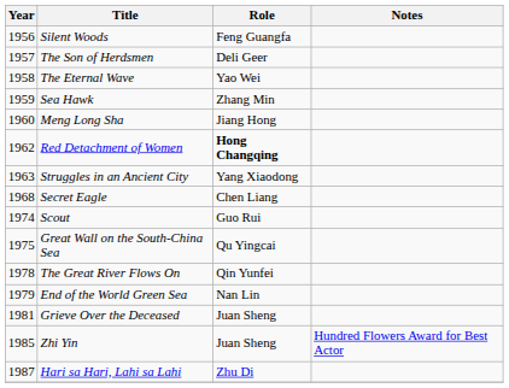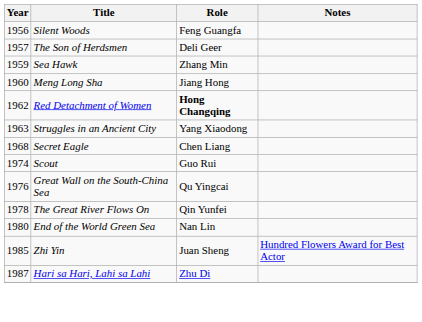 <table class="wikitable sortable">
 <tr>
 <th>Year</th>
 <th>Title</th>
 <th>Role</th>
 <th class="unsortable">Notes</th>
 </tr>
 <tr>
 <td>1956</td>
 <td><em>Silent Woods</em></td>
 <td>Feng Guangfa</td>
 <td></td>
 </tr>
 <tr>
 <td>1957</td>
 <td><em>The Son of Herdsmen</em></td>
 <td>Deli Geer</td>
-<td></td>
-</tr>
-<tr>
-<td>1958</td>
-<td><em>The Eternal Wave</em></td>
-<td>Yao Wei</td>
 <td></td>
 </tr>
 <tr>
 <td>1959</td>
 <td><em>Sea Hawk</em></td>
 <td>Zhang Min</td>
 <td></td>
 </tr>
 <tr>
 <td>1960</td>
 <td><em>Meng Long Sha</em></td>
 <td>Jiang Hong</td>
 <td></td>
 </tr>
 <tr>
 <td>1962</td>
 <td><em><a href='#'>Red Detachment of Women</a></em></td>
 <td><strong>Hong Changqing</strong></td>
 <td></td>
 </tr>
 <tr>
 <td>1963</td>
 <td><em>Struggles in an Ancient City</em></td>
 <td>Yang Xiaodong</td>
 <td></td>
 </tr>
 <tr>
 <td>1968</td>
 <td><em>Secret Eagle</em></td>
 <td>Chen Liang</td>
 <td></td>
 </tr>
 <tr>
 <td>1974</td>
 <td><em>Scout</em></td>
 <td>Guo Rui</td>
 <td></td>
 </tr>
 <tr>
-<td>1975</td>
+<td>1976</td>
 <td><em>Great Wall on the South-China Sea</em></td>
 <td>Qu Yingcai</td>
 <td></td>
 </tr>
 <tr>
 <td>1978</td>
 <td><em>The Great River Flows On</em></td>
 <td>Qin Yunfei</td>
 <td></td>
 </tr>
 <tr>
-<td>1979</td>
+<td>1980</td>
 <td><em>End of the World Green Sea</em></td>
 <td>Nan Lin</td>
-<td></td>
-</tr>
-<tr>
-<td>1981</td>
-<td><em>Grieve Over the Deceased</em></td>
-<td>Juan Sheng</td>
 <td></td>
 </tr>
 <tr>
 <td>1985</td>
 <td><em>Zhi Yin</em></td>
 <td>Juan Sheng</td>
 <td><a href='#'>Hundred Flowers Award for Best Actor</a></td>
 </tr>
 <tr>
 <td>1987</td>
 <td><em><a href='#'>Hari sa Hari, Lahi sa Lahi</a></em></td>
 <td><a href='#'>Zhu Di</a></td>
 <td></td>
 </tr>
 <tr>
 </tr>
 </table>
